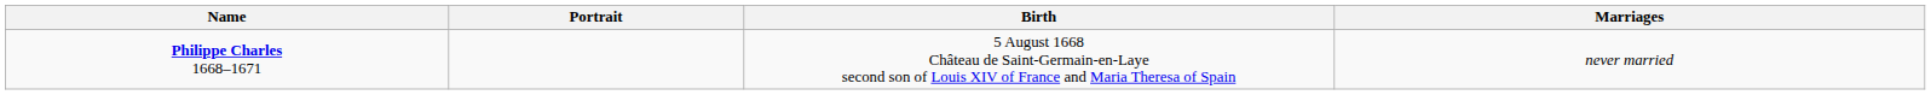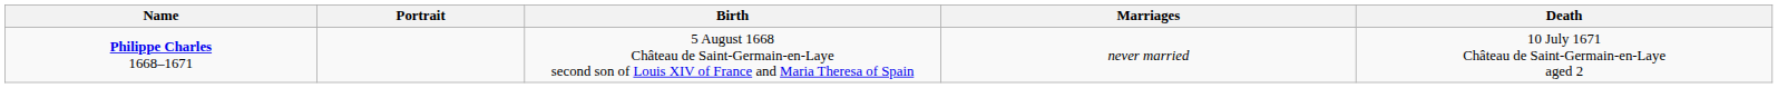 <table style="text-align:center; width:100%" class="wikitable">
 <tr>
 <th style="width:15%;">Name</th>
 <th style="width:10%;">Portrait</th>
 <th style="width:20%;">Birth</th>
 <th style="width:20%;">Marriages</th>
+<th style="width:20%;">Death</th>
 </tr>
 <tr>
 <td width=auto><strong><a href='#'>Philippe Charles</a></strong><br>1668–1671</td>
 <td></td>
 <td>5 August 1668<br>Château de Saint-Germain-en-Laye<br>second son of <a href='#'>Louis XIV of France</a> and <a href='#'>Maria Theresa of Spain</a></td>
 <td><em>never married</em></td>
+<td>10 July 1671<br>Château de Saint-Germain-en-Laye<br>aged 2</td>
 </tr>
 </table>
